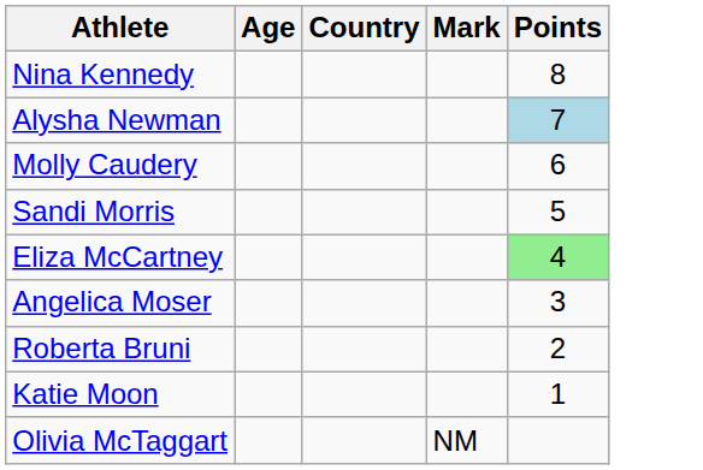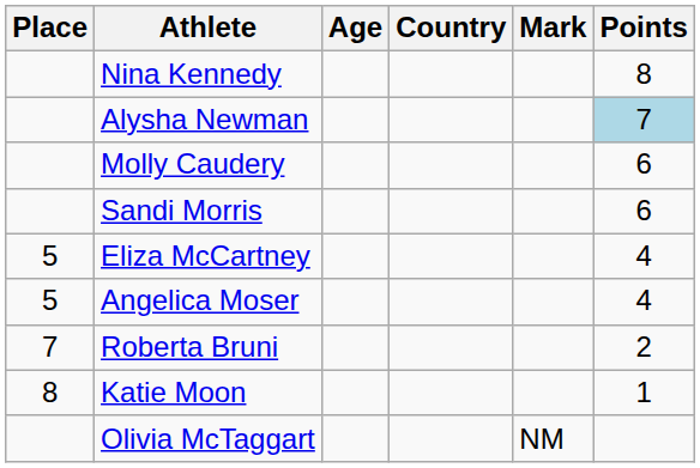 <table class="wikitable mw-datatable sortable">
 <tr>
+<th>Place</th>
 <th>Athlete</th>
 <th>Age</th>
 <th>Country</th>
 <th>Mark</th>
 <th>Points</th>
 </tr>
 <tr>
+<td align=center></td>
 <td><a href='#'>Nina Kennedy</a></td>
 <td></td>
 <td></td>
 <td></td>
 <td align=center>8</td>
 </tr>
 <tr>
+<td align=center></td>
 <td><a href='#'>Alysha Newman</a></td>
 <td></td>
 <td></td>
 <td></td>
 <td align=center style="background: lightblue;">7</td>
 </tr>
 <tr>
+<td align=center></td>
 <td><a href='#'>Molly Caudery</a></td>
 <td></td>
 <td></td>
 <td></td>
 <td align=center>6</td>
 </tr>
 <tr>
+<td align=center></td>
 <td><a href='#'>Sandi Morris</a></td>
 <td></td>
 <td></td>
 <td></td>
-<td align=center>5</td>
+<td align=center>6</td>
 </tr>
 <tr>
+<td align=center>5</td>
 <td><a href='#'>Eliza McCartney</a></td>
 <td></td>
 <td></td>
 <td></td>
-<td align=center style="background: lightgreen;">4</td>
+<td align=center>4</td>
 </tr>
 <tr>
+<td align=center>5</td>
 <td><a href='#'>Angelica Moser</a></td>
 <td></td>
 <td></td>
 <td></td>
-<td align=center>3</td>
+<td align=center>4</td>
 </tr>
 <tr>
+<td align=center>7</td>
 <td><a href='#'>Roberta Bruni</a></td>
 <td></td>
 <td></td>
 <td></td>
 <td align=center>2</td>
 </tr>
 <tr>
+<td align=center>8</td>
 <td><a href='#'>Katie Moon</a></td>
 <td></td>
 <td></td>
 <td></td>
 <td align=center>1</td>
 </tr>
 <tr>
+<td align=center></td>
 <td><a href='#'>Olivia McTaggart</a></td>
 <td></td>
 <td></td>
 <td>NM</td>
 <td align=center></td>
 </tr>
 </table>
